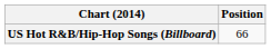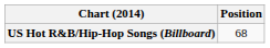 <table class="wikitable plainrowheaders">
 <tr>
 <th scope="col">Chart (2014)</th>
 <th scope="col">Position</th>
 </tr>
 <tr>
 <th scope="row">US Hot R&B/Hip-Hop Songs (<em>Billboard</em>)</th>
-<td align="center">66</td>
+<td align="center">68</td>
 </tr>
 </table>
